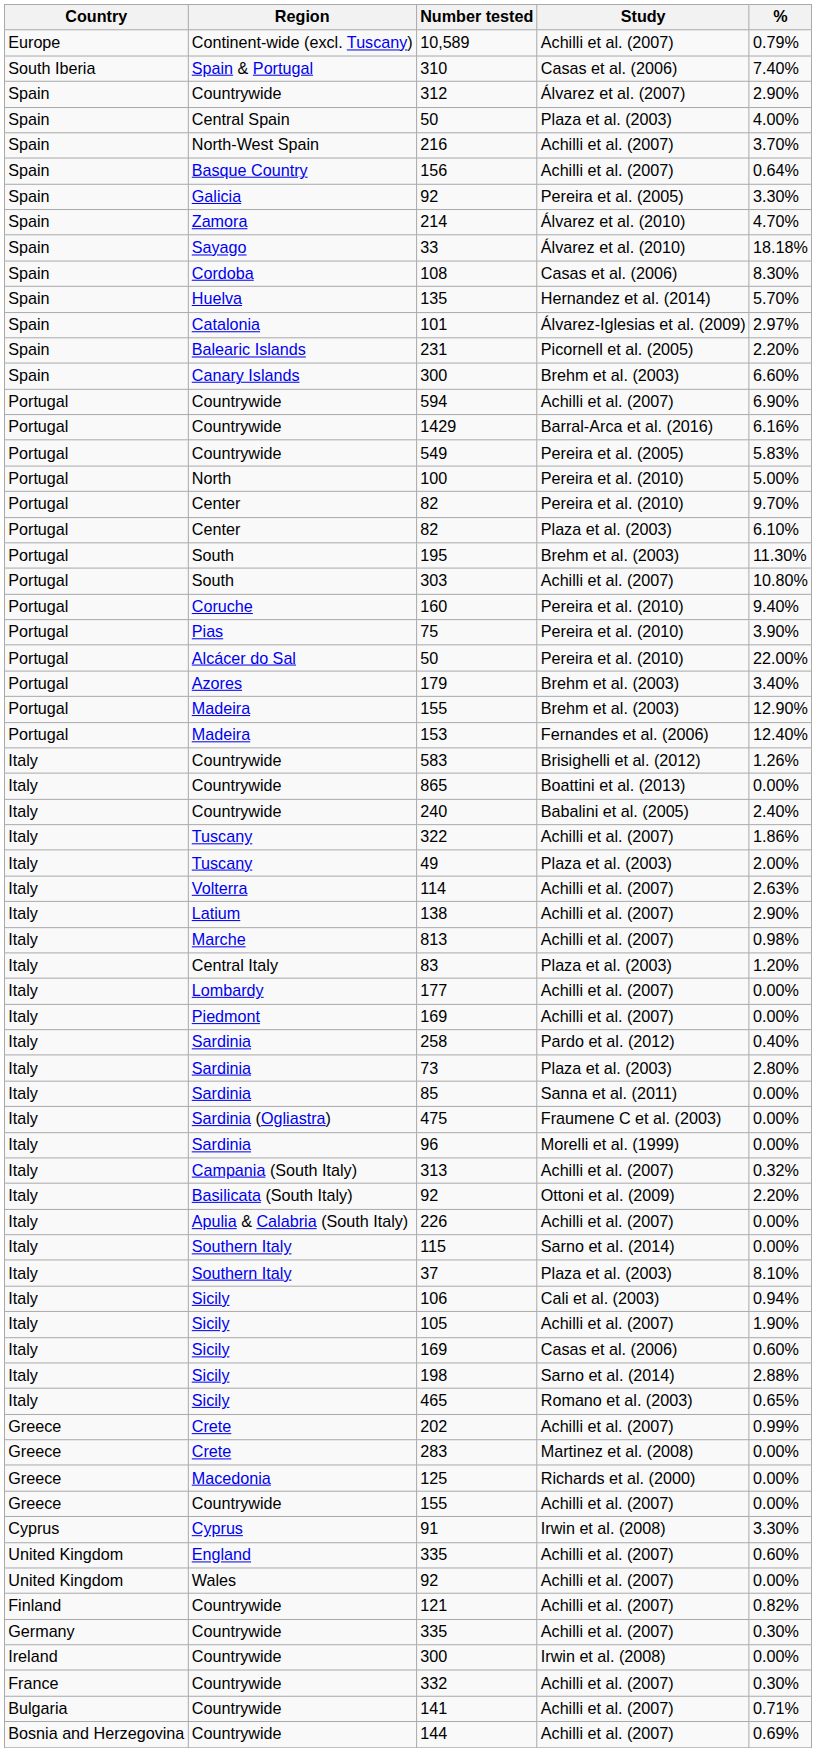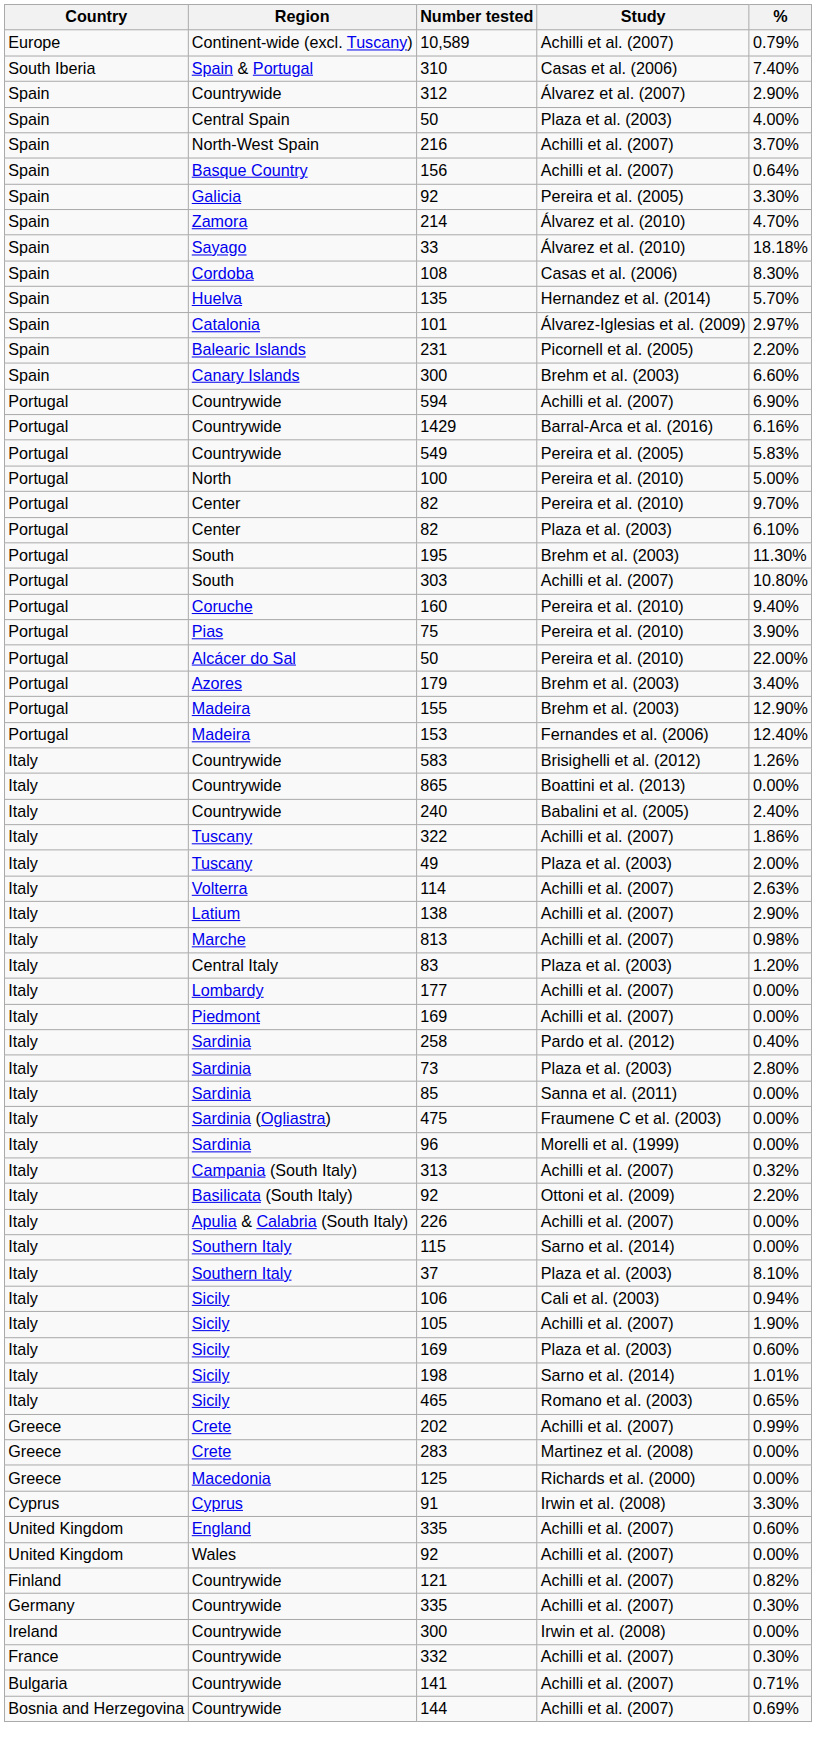 <table class="wikitable sortable">
 <tr>
 <th>Country</th>
 <th>Region</th>
 <th>Number tested</th>
 <th>Study</th>
 <th>%</th>
 </tr>
 <tr>
 <td>Europe</td>
 <td>Continent-wide (excl. <a href='#'>Tuscany</a>)</td>
 <td>10,589</td>
 <td>Achilli et al. (2007)</td>
 <td>0.79%</td>
 </tr>
 <tr>
 <td>South Iberia</td>
 <td><a href='#'>Spain</a> & <a href='#'>Portugal</a></td>
 <td>310</td>
 <td>Casas et al. (2006)</td>
 <td>7.40%</td>
 </tr>
 <tr>
 <td>Spain</td>
 <td>Countrywide</td>
 <td>312</td>
 <td>Álvarez et al. (2007)</td>
 <td>2.90%</td>
 </tr>
 <tr>
 <td>Spain</td>
 <td>Central Spain</td>
 <td>50</td>
 <td>Plaza et al. (2003)</td>
 <td>4.00%</td>
 </tr>
 <tr>
 <td>Spain</td>
 <td>North-West Spain</td>
 <td>216</td>
 <td>Achilli et al. (2007)</td>
 <td>3.70%</td>
 </tr>
 <tr>
 <td>Spain</td>
 <td><a href='#'>Basque Country</a></td>
 <td>156</td>
 <td>Achilli et al. (2007)</td>
 <td>0.64%</td>
 </tr>
 <tr>
 <td>Spain</td>
 <td><a href='#'>Galicia</a></td>
 <td>92</td>
 <td>Pereira et al. (2005)</td>
 <td>3.30%</td>
 </tr>
 <tr>
 <td>Spain</td>
 <td><a href='#'>Zamora</a></td>
 <td>214</td>
 <td>Álvarez et al. (2010)</td>
 <td>4.70%</td>
 </tr>
 <tr>
 <td>Spain</td>
 <td><a href='#'>Sayago</a></td>
 <td>33</td>
 <td>Álvarez et al. (2010)</td>
 <td>18.18%</td>
 </tr>
 <tr>
 <td>Spain</td>
 <td><a href='#'>Cordoba</a></td>
 <td>108</td>
 <td>Casas et al. (2006)</td>
 <td>8.30%</td>
 </tr>
 <tr>
 <td>Spain</td>
 <td><a href='#'>Huelva</a></td>
 <td>135</td>
 <td>Hernandez et al. (2014)</td>
 <td>5.70%</td>
 </tr>
 <tr>
 <td>Spain</td>
 <td><a href='#'>Catalonia</a></td>
 <td>101</td>
 <td>Álvarez-Iglesias et al. (2009)</td>
 <td>2.97%</td>
 </tr>
 <tr>
 <td>Spain</td>
 <td><a href='#'>Balearic Islands</a></td>
 <td>231</td>
 <td>Picornell et al. (2005)</td>
 <td>2.20%</td>
 </tr>
 <tr>
 <td>Spain</td>
 <td><a href='#'>Canary Islands</a></td>
 <td>300</td>
 <td>Brehm et al. (2003)</td>
 <td>6.60%</td>
 </tr>
 <tr>
 <td>Portugal</td>
 <td>Countrywide</td>
 <td>594</td>
 <td>Achilli et al. (2007)</td>
 <td>6.90%</td>
 </tr>
 <tr>
 <td>Portugal</td>
 <td>Countrywide</td>
 <td>1429</td>
 <td>Barral-Arca et al. (2016)</td>
 <td>6.16%</td>
 </tr>
 <tr>
 <td>Portugal</td>
 <td>Countrywide</td>
 <td>549</td>
 <td>Pereira et al. (2005)</td>
 <td>5.83%</td>
 </tr>
 <tr>
 <td>Portugal</td>
 <td>North</td>
 <td>100</td>
 <td>Pereira et al. (2010)</td>
 <td>5.00%</td>
 </tr>
 <tr>
 <td>Portugal</td>
 <td>Center</td>
 <td>82</td>
 <td>Pereira et al. (2010)</td>
 <td>9.70%</td>
 </tr>
 <tr>
 <td>Portugal</td>
 <td>Center</td>
 <td>82</td>
 <td>Plaza et al. (2003)</td>
 <td>6.10%</td>
 </tr>
 <tr>
 <td>Portugal</td>
 <td>South</td>
 <td>195</td>
 <td>Brehm et al. (2003)</td>
 <td>11.30%</td>
 </tr>
 <tr>
 <td>Portugal</td>
 <td>South</td>
 <td>303</td>
 <td>Achilli et al. (2007)</td>
 <td>10.80%</td>
 </tr>
 <tr>
 <td>Portugal</td>
 <td><a href='#'>Coruche</a></td>
 <td>160</td>
 <td>Pereira et al. (2010)</td>
 <td>9.40%</td>
 </tr>
 <tr>
 <td>Portugal</td>
 <td><a href='#'>Pias</a></td>
 <td>75</td>
 <td>Pereira et al. (2010)</td>
 <td>3.90%</td>
 </tr>
 <tr>
 <td>Portugal</td>
 <td><a href='#'>Alcácer do Sal</a></td>
 <td>50</td>
 <td>Pereira et al. (2010)</td>
 <td>22.00%</td>
 </tr>
 <tr>
 <td>Portugal</td>
 <td><a href='#'>Azores</a></td>
 <td>179</td>
 <td>Brehm et al. (2003)</td>
 <td>3.40%</td>
 </tr>
 <tr>
 <td>Portugal</td>
 <td><a href='#'>Madeira</a></td>
 <td>155</td>
 <td>Brehm et al. (2003)</td>
 <td>12.90%</td>
 </tr>
 <tr>
 <td>Portugal</td>
 <td><a href='#'>Madeira</a></td>
 <td>153</td>
 <td>Fernandes et al. (2006)</td>
 <td>12.40%</td>
 </tr>
 <tr>
 <td>Italy</td>
 <td>Countrywide</td>
 <td>583</td>
 <td>Brisighelli et al. (2012)</td>
 <td>1.26%</td>
 </tr>
 <tr>
 <td>Italy</td>
 <td>Countrywide</td>
 <td>865</td>
 <td>Boattini et al. (2013)</td>
 <td>0.00%</td>
 </tr>
 <tr>
 <td>Italy</td>
 <td>Countrywide</td>
 <td>240</td>
 <td>Babalini et al. (2005)</td>
 <td>2.40%</td>
 </tr>
 <tr>
 <td>Italy</td>
 <td><a href='#'>Tuscany</a></td>
 <td>322</td>
 <td>Achilli et al. (2007)</td>
 <td>1.86%</td>
 </tr>
 <tr>
 <td>Italy</td>
 <td><a href='#'>Tuscany</a></td>
 <td>49</td>
 <td>Plaza et al. (2003)</td>
 <td>2.00%</td>
 </tr>
 <tr>
 <td>Italy</td>
 <td><a href='#'>Volterra</a></td>
 <td>114</td>
 <td>Achilli et al. (2007)</td>
 <td>2.63%</td>
 </tr>
 <tr>
 <td>Italy</td>
 <td><a href='#'>Latium</a></td>
 <td>138</td>
 <td>Achilli et al. (2007)</td>
 <td>2.90%</td>
 </tr>
 <tr>
 <td>Italy</td>
 <td><a href='#'>Marche</a></td>
 <td>813</td>
 <td>Achilli et al. (2007)</td>
 <td>0.98%</td>
 </tr>
 <tr>
 <td>Italy</td>
 <td>Central Italy</td>
 <td>83</td>
 <td>Plaza et al. (2003)</td>
 <td>1.20%</td>
 </tr>
 <tr>
 <td>Italy</td>
 <td><a href='#'>Lombardy</a></td>
 <td>177</td>
 <td>Achilli et al. (2007)</td>
 <td>0.00%</td>
 </tr>
 <tr>
 <td>Italy</td>
 <td><a href='#'>Piedmont</a></td>
 <td>169</td>
 <td>Achilli et al. (2007)</td>
 <td>0.00%</td>
 </tr>
 <tr>
 <td>Italy</td>
 <td><a href='#'>Sardinia</a></td>
 <td>258</td>
 <td>Pardo et al. (2012)</td>
 <td>0.40%</td>
 </tr>
 <tr>
 <td>Italy</td>
 <td><a href='#'>Sardinia</a></td>
 <td>73</td>
 <td>Plaza et al. (2003)</td>
 <td>2.80%</td>
 </tr>
 <tr>
 <td>Italy</td>
 <td><a href='#'>Sardinia</a></td>
 <td>85</td>
 <td>Sanna et al. (2011)</td>
 <td>0.00%</td>
 </tr>
 <tr>
 <td>Italy</td>
 <td><a href='#'>Sardinia</a> (<a href='#'>Ogliastra</a>)</td>
 <td>475</td>
 <td>Fraumene C et al. (2003)</td>
 <td>0.00%</td>
 </tr>
 <tr>
 <td>Italy</td>
 <td><a href='#'>Sardinia</a></td>
 <td>96</td>
 <td>Morelli et al. (1999)</td>
 <td>0.00%</td>
 </tr>
 <tr>
 <td>Italy</td>
 <td><a href='#'>Campania</a> (South Italy)</td>
 <td>313</td>
 <td>Achilli et al. (2007)</td>
 <td>0.32%</td>
 </tr>
 <tr>
 <td>Italy</td>
 <td><a href='#'>Basilicata</a> (South Italy)</td>
 <td>92</td>
 <td>Ottoni et al. (2009)</td>
 <td>2.20%</td>
 </tr>
 <tr>
 <td>Italy</td>
 <td><a href='#'>Apulia</a> & <a href='#'>Calabria</a> (South Italy)</td>
 <td>226</td>
 <td>Achilli et al. (2007)</td>
 <td>0.00%</td>
 </tr>
 <tr>
 <td>Italy</td>
 <td><a href='#'>Southern Italy</a></td>
 <td>115</td>
 <td>Sarno et al. (2014)</td>
 <td>0.00%</td>
 </tr>
 <tr>
 <td>Italy</td>
 <td><a href='#'>Southern Italy</a></td>
 <td>37</td>
 <td>Plaza et al. (2003)</td>
 <td>8.10%</td>
 </tr>
 <tr>
 <td>Italy</td>
 <td><a href='#'>Sicily</a></td>
 <td>106</td>
 <td>Cali et al. (2003)</td>
 <td>0.94%</td>
 </tr>
 <tr>
 <td>Italy</td>
 <td><a href='#'>Sicily</a></td>
 <td>105</td>
 <td>Achilli et al. (2007)</td>
 <td>1.90%</td>
 </tr>
 <tr>
 <td>Italy</td>
 <td><a href='#'>Sicily</a></td>
 <td>169</td>
-<td>Casas et al. (2006)</td>
+<td>Plaza et al. (2003)</td>
 <td>0.60%</td>
 </tr>
 <tr>
 <td>Italy</td>
 <td><a href='#'>Sicily</a></td>
 <td>198</td>
 <td>Sarno et al. (2014)</td>
-<td>2.88%</td>
+<td>1.01%</td>
 </tr>
 <tr>
 <td>Italy</td>
 <td><a href='#'>Sicily</a></td>
 <td>465</td>
 <td>Romano et al. (2003)</td>
 <td>0.65%</td>
 </tr>
 <tr>
 <td>Greece</td>
 <td><a href='#'>Crete</a></td>
 <td>202</td>
 <td>Achilli et al. (2007)</td>
 <td>0.99%</td>
 </tr>
 <tr>
 <td>Greece</td>
 <td><a href='#'>Crete</a></td>
 <td>283</td>
 <td>Martinez et al. (2008)</td>
 <td>0.00%</td>
 </tr>
 <tr>
 <td>Greece</td>
 <td><a href='#'>Macedonia</a></td>
 <td>125</td>
 <td>Richards et al. (2000)</td>
-<td>0.00%</td>
-</tr>
-<tr>
-<td>Greece</td>
-<td>Countrywide</td>
-<td>155</td>
-<td>Achilli et al. (2007)</td>
 <td>0.00%</td>
 </tr>
 <tr>
 <td>Cyprus</td>
 <td><a href='#'>Cyprus</a></td>
 <td>91</td>
 <td>Irwin et al. (2008)</td>
 <td>3.30%</td>
 </tr>
 <tr>
 <td>United Kingdom</td>
 <td><a href='#'>England</a></td>
 <td>335</td>
 <td>Achilli et al. (2007)</td>
 <td>0.60%</td>
 </tr>
 <tr>
 <td>United Kingdom</td>
 <td>Wales</td>
 <td>92</td>
 <td>Achilli et al. (2007)</td>
 <td>0.00%</td>
 </tr>
 <tr>
 <td>Finland</td>
 <td>Countrywide</td>
 <td>121</td>
 <td>Achilli et al. (2007)</td>
 <td>0.82%</td>
 </tr>
 <tr>
 <td>Germany</td>
 <td>Countrywide</td>
 <td>335</td>
 <td>Achilli et al. (2007)</td>
 <td>0.30%</td>
 </tr>
 <tr>
 <td>Ireland</td>
 <td>Countrywide</td>
 <td>300</td>
 <td>Irwin et al. (2008)</td>
 <td>0.00%</td>
 </tr>
 <tr>
 <td>France</td>
 <td>Countrywide</td>
 <td>332</td>
 <td>Achilli et al. (2007)</td>
 <td>0.30%</td>
 </tr>
 <tr>
 <td>Bulgaria</td>
 <td>Countrywide</td>
 <td>141</td>
 <td>Achilli et al. (2007)</td>
 <td>0.71%</td>
 </tr>
 <tr>
 <td>Bosnia and Herzegovina</td>
 <td>Countrywide</td>
 <td>144</td>
 <td>Achilli et al. (2007)</td>
 <td>0.69%</td>
 </tr>
 </table>
